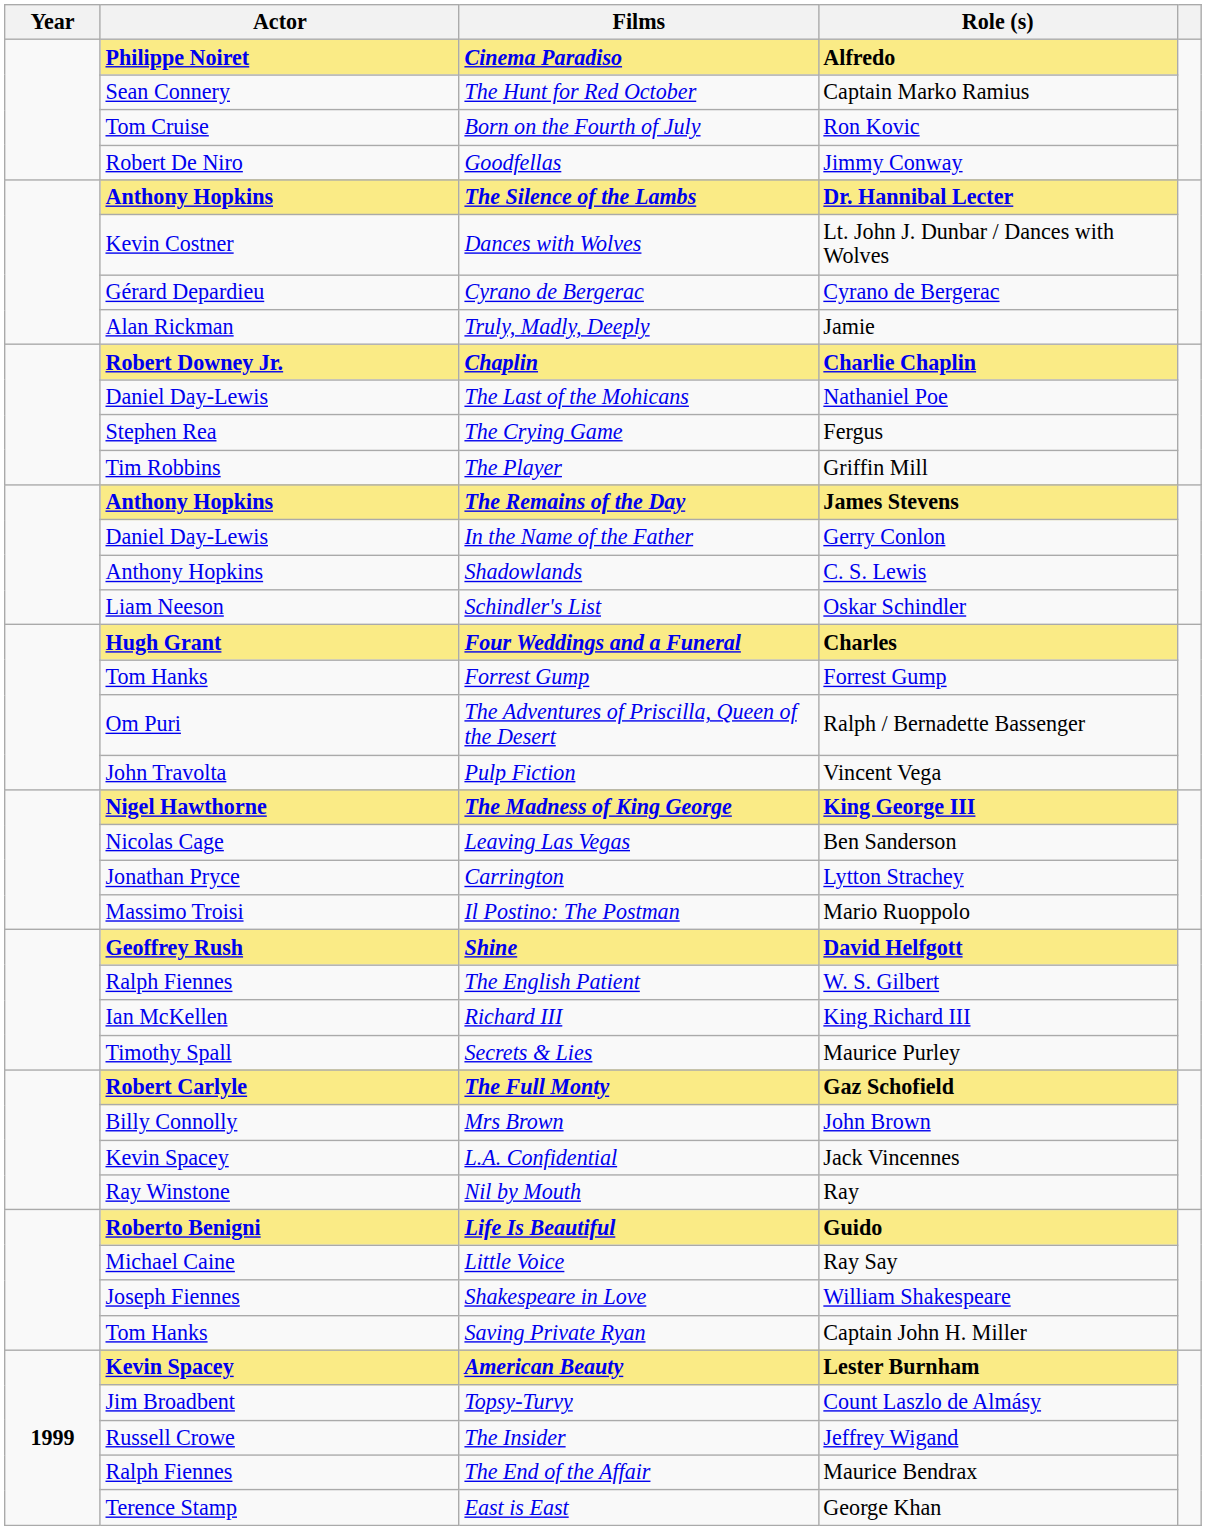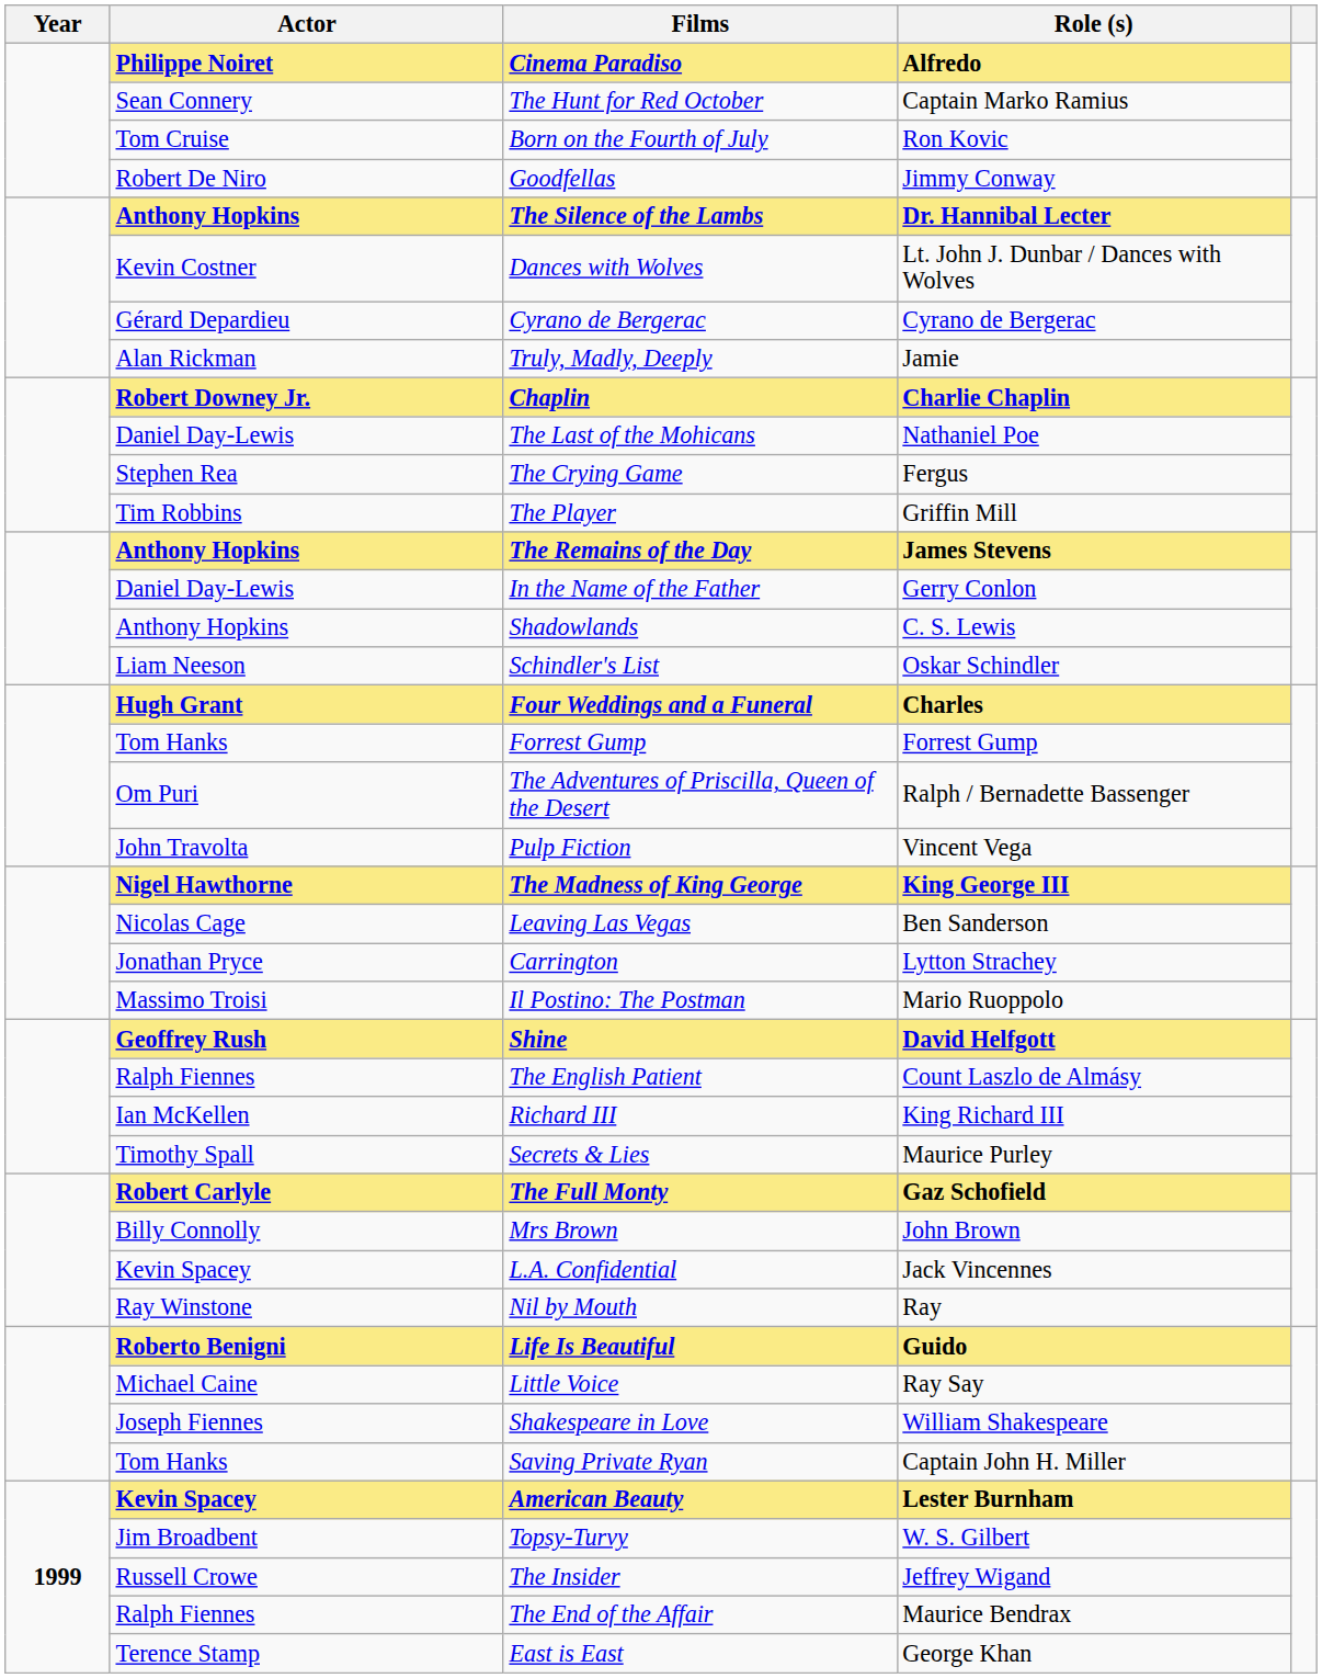 <table class="wikitable sortable">
 <tr>
 <th scope="col" style="width:8%;">Year</th>
 <th scope="col" style="width:30%;">Actor</th>
 <th scope="col" style="width:30%;">Films</th>
 <th scope="col" style="width:30%;">Role (s)</th>
 <th scope="col" style="width:2%;" class="unsortable"></th>
 </tr>
 <tr>
 <td rowspan="4"></td>
 <td style="background:#FAEB86"><strong><a href='#'>Philippe Noiret</a></strong></td>
 <td style="background:#FAEB86"><strong><em><a href='#'>Cinema Paradiso</a></em></strong></td>
 <td style="background:#FAEB86"><strong>Alfredo</strong></td>
 <td rowspan=4></td>
 </tr>
 <tr>
 <td><a href='#'>Sean Connery</a></td>
 <td><em><a href='#'>The Hunt for Red October</a></em></td>
 <td>Captain Marko Ramius</td>
 </tr>
 <tr>
 <td><a href='#'>Tom Cruise</a></td>
 <td><em><a href='#'>Born on the Fourth of July</a></em></td>
 <td><a href='#'>Ron Kovic</a></td>
 </tr>
 <tr>
 <td><a href='#'>Robert De Niro</a></td>
 <td><em><a href='#'>Goodfellas</a></em></td>
 <td><a href='#'>Jimmy Conway</a></td>
 </tr>
 <tr>
 <td rowspan="4"></td>
 <td style="background:#FAEB86"><strong><a href='#'>Anthony Hopkins</a></strong></td>
 <td style="background:#FAEB86"><strong><em><a href='#'>The Silence of the Lambs</a></em></strong></td>
 <td style="background:#FAEB86"><strong><a href='#'>Dr. Hannibal Lecter</a></strong></td>
 <td rowspan=4></td>
 </tr>
 <tr>
 <td><a href='#'>Kevin Costner</a></td>
 <td><em><a href='#'>Dances with Wolves</a></em></td>
 <td>Lt. John J. Dunbar / Dances with Wolves</td>
 </tr>
 <tr>
 <td><a href='#'>Gérard Depardieu</a></td>
 <td><em><a href='#'>Cyrano de Bergerac</a></em></td>
 <td><a href='#'>Cyrano de Bergerac</a></td>
 </tr>
 <tr>
 <td><a href='#'>Alan Rickman</a></td>
 <td><em><a href='#'>Truly, Madly, Deeply</a></em></td>
 <td>Jamie</td>
 </tr>
 <tr>
 <td rowspan="4"></td>
 <td style="background:#FAEB86"><strong><a href='#'>Robert Downey Jr.</a></strong></td>
 <td style="background:#FAEB86"><strong><em><a href='#'>Chaplin</a></em></strong></td>
 <td style="background:#FAEB86"><strong><a href='#'>Charlie Chaplin</a></strong></td>
 <td rowspan=4></td>
 </tr>
 <tr>
 <td><a href='#'>Daniel Day-Lewis</a></td>
 <td><em><a href='#'>The Last of the Mohicans</a></em></td>
 <td><a href='#'>Nathaniel Poe</a></td>
 </tr>
 <tr>
 <td><a href='#'>Stephen Rea</a></td>
 <td><em><a href='#'>The Crying Game</a></em></td>
 <td>Fergus</td>
 </tr>
 <tr>
 <td><a href='#'>Tim Robbins</a></td>
 <td><em><a href='#'>The Player</a></em></td>
 <td>Griffin Mill</td>
 </tr>
 <tr>
 <td rowspan="4"></td>
 <td style="background:#FAEB86"><strong><a href='#'>Anthony Hopkins</a></strong></td>
 <td style="background:#FAEB86"><strong><em><a href='#'>The Remains of the Day</a></em></strong></td>
 <td style="background:#FAEB86"><strong>James Stevens</strong></td>
 <td rowspan=4></td>
 </tr>
 <tr>
 <td><a href='#'>Daniel Day-Lewis</a></td>
 <td><em><a href='#'>In the Name of the Father</a></em></td>
 <td><a href='#'>Gerry Conlon</a></td>
 </tr>
 <tr>
 <td><a href='#'>Anthony Hopkins</a></td>
 <td><em><a href='#'>Shadowlands</a></em></td>
 <td><a href='#'>C. S. Lewis</a></td>
 </tr>
 <tr>
 <td><a href='#'>Liam Neeson</a></td>
 <td><em><a href='#'>Schindler's List</a></em></td>
 <td><a href='#'>Oskar Schindler</a></td>
 </tr>
 <tr>
 <td rowspan="4"></td>
 <td style="background:#FAEB86"><strong><a href='#'>Hugh Grant</a></strong></td>
 <td style="background:#FAEB86"><strong><em><a href='#'>Four Weddings and a Funeral</a></em></strong></td>
 <td style="background:#FAEB86"><strong>Charles</strong></td>
 <td rowspan=4></td>
 </tr>
 <tr>
 <td><a href='#'>Tom Hanks</a></td>
 <td><em><a href='#'>Forrest Gump</a></em></td>
 <td><a href='#'>Forrest Gump</a></td>
 </tr>
 <tr>
 <td><a href='#'>Om Puri</a></td>
 <td><em><a href='#'>The Adventures of Priscilla, Queen of the Desert</a></em></td>
 <td>Ralph / Bernadette Bassenger</td>
 </tr>
 <tr>
 <td><a href='#'>John Travolta</a></td>
 <td><em><a href='#'>Pulp Fiction</a></em></td>
 <td>Vincent Vega</td>
 </tr>
 <tr>
 <td rowspan="4"></td>
 <td style="background:#FAEB86"><strong><a href='#'>Nigel Hawthorne</a></strong></td>
 <td style="background:#FAEB86"><strong><em><a href='#'>The Madness of King George</a></em></strong></td>
 <td style="background:#FAEB86"><strong><a href='#'>King George III</a></strong></td>
 <td rowspan=4></td>
 </tr>
 <tr>
 <td><a href='#'>Nicolas Cage</a></td>
 <td><em><a href='#'>Leaving Las Vegas</a></em></td>
 <td>Ben Sanderson</td>
 </tr>
 <tr>
 <td><a href='#'>Jonathan Pryce</a></td>
 <td><em><a href='#'>Carrington</a></em></td>
 <td><a href='#'>Lytton Strachey</a></td>
 </tr>
 <tr>
 <td><a href='#'>Massimo Troisi</a> </td>
 <td><em><a href='#'>Il Postino: The Postman</a></em></td>
 <td>Mario Ruoppolo</td>
 </tr>
 <tr>
 <td rowspan="4"></td>
 <td style="background:#FAEB86"><strong><a href='#'>Geoffrey Rush</a></strong></td>
 <td style="background:#FAEB86"><strong><em><a href='#'>Shine</a></em></strong></td>
 <td style="background:#FAEB86"><strong><a href='#'>David Helfgott</a></strong></td>
 <td rowspan=4></td>
 </tr>
 <tr>
 <td><a href='#'>Ralph Fiennes</a></td>
 <td><em><a href='#'>The English Patient</a></em></td>
-<td><a href='#'>W. S. Gilbert</a></td>
+<td><a href='#'>Count Laszlo de Almásy</a></td>
 </tr>
 <tr>
 <td><a href='#'>Ian McKellen</a></td>
 <td><em><a href='#'>Richard III</a></em></td>
 <td><a href='#'>King Richard III</a></td>
 </tr>
 <tr>
 <td><a href='#'>Timothy Spall</a></td>
 <td><em><a href='#'>Secrets & Lies</a></em></td>
 <td>Maurice Purley</td>
 </tr>
 <tr>
 <td rowspan="4"></td>
 <td style="background:#FAEB86"><strong><a href='#'>Robert Carlyle</a></strong></td>
 <td style="background:#FAEB86"><strong><em><a href='#'>The Full Monty</a></em></strong></td>
 <td style="background:#FAEB86"><strong>Gaz Schofield</strong></td>
 <td rowspan=4></td>
 </tr>
 <tr>
 <td><a href='#'>Billy Connolly</a></td>
 <td><em><a href='#'>Mrs Brown</a></em></td>
 <td><a href='#'>John Brown</a></td>
 </tr>
 <tr>
 <td><a href='#'>Kevin Spacey</a></td>
 <td><em><a href='#'>L.A. Confidential</a></em></td>
 <td>Jack Vincennes</td>
 </tr>
 <tr>
 <td><a href='#'>Ray Winstone</a></td>
 <td><em><a href='#'>Nil by Mouth</a></em></td>
 <td>Ray</td>
 </tr>
 <tr>
 <td rowspan="4"></td>
 <td style="background:#FAEB86"><strong><a href='#'>Roberto Benigni</a></strong></td>
 <td style="background:#FAEB86"><strong><em><a href='#'>Life Is Beautiful</a></em></strong></td>
 <td style="background:#FAEB86"><strong>Guido</strong></td>
 <td rowspan=4></td>
 </tr>
 <tr>
 <td><a href='#'>Michael Caine</a></td>
 <td><em><a href='#'>Little Voice</a></em></td>
 <td>Ray Say</td>
 </tr>
 <tr>
 <td><a href='#'>Joseph Fiennes</a></td>
 <td><em><a href='#'>Shakespeare in Love</a></em></td>
 <td><a href='#'>William Shakespeare</a></td>
 </tr>
 <tr>
 <td><a href='#'>Tom Hanks</a></td>
 <td><em><a href='#'>Saving Private Ryan</a></em></td>
 <td>Captain John H. Miller</td>
 </tr>
 <tr>
 <td rowspan="5", align=center><strong>1999</strong><br></td>
 <td style="background:#FAEB86"><strong><a href='#'>Kevin Spacey</a></strong></td>
 <td style="background:#FAEB86"><strong><em><a href='#'>American Beauty</a></em></strong></td>
 <td style="background:#FAEB86"><strong>Lester Burnham</strong></td>
 <td rowspan=5></td>
 </tr>
 <tr>
 <td><a href='#'>Jim Broadbent</a></td>
 <td><em><a href='#'>Topsy-Turvy</a></em></td>
-<td><a href='#'>Count Laszlo de Almásy</a></td>
+<td><a href='#'>W. S. Gilbert</a></td>
 </tr>
 <tr>
 <td><a href='#'>Russell Crowe</a></td>
 <td><em><a href='#'>The Insider</a></em></td>
 <td><a href='#'>Jeffrey Wigand</a></td>
 </tr>
 <tr>
 <td><a href='#'>Ralph Fiennes</a></td>
 <td><em><a href='#'>The End of the Affair</a></em></td>
 <td>Maurice Bendrax</td>
 </tr>
 <tr>
 <td><a href='#'>Terence Stamp</a></td>
 <td><em><a href='#'>East is East</a></em></td>
 <td>George Khan</td>
 </tr>
 </table>
